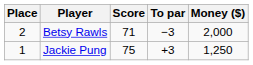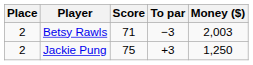 <table class="wikitable">
 <tr>
 <th>Place</th>
 <th>Player</th>
 <th>Score</th>
 <th>To par</th>
 <th>Money ($)</th>
 </tr>
 <tr>
 <td align=center>2</td>
 <td> <a href='#'>Betsy Rawls</a></td>
 <td align=center>71</td>
 <td align=center>−3</td>
-<td align=center>2,000</td>
+<td align=center>2,003</td>
 </tr>
 <tr>
-<td align=center>1</td>
+<td align=center>2</td>
 <td> <a href='#'>Jackie Pung</a></td>
 <td align=center>75</td>
 <td align=center>+3</td>
 <td align=center>1,250</td>
 </tr>
 </table>
